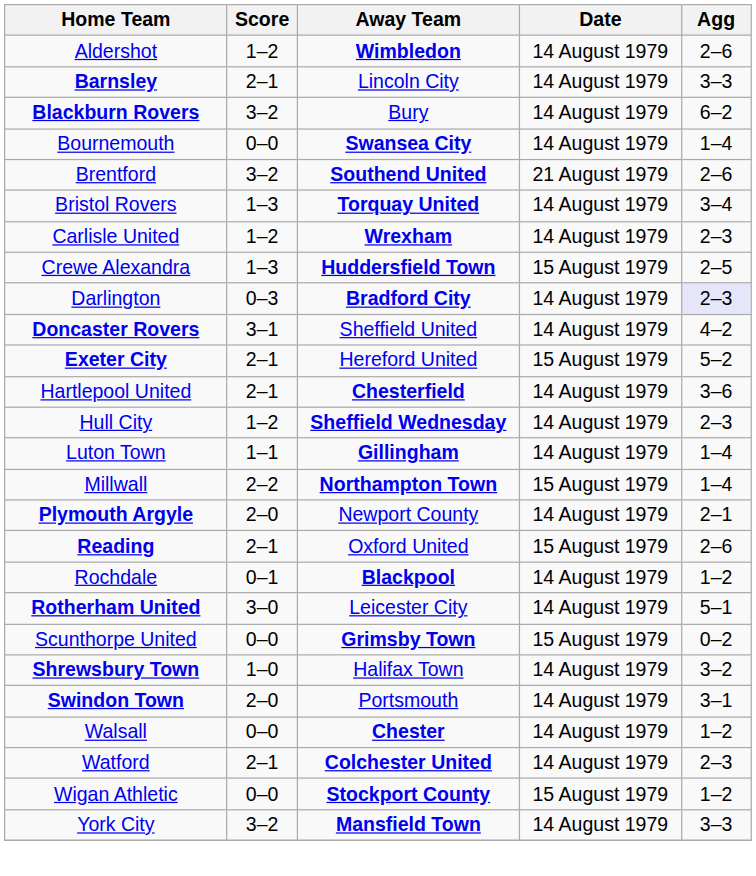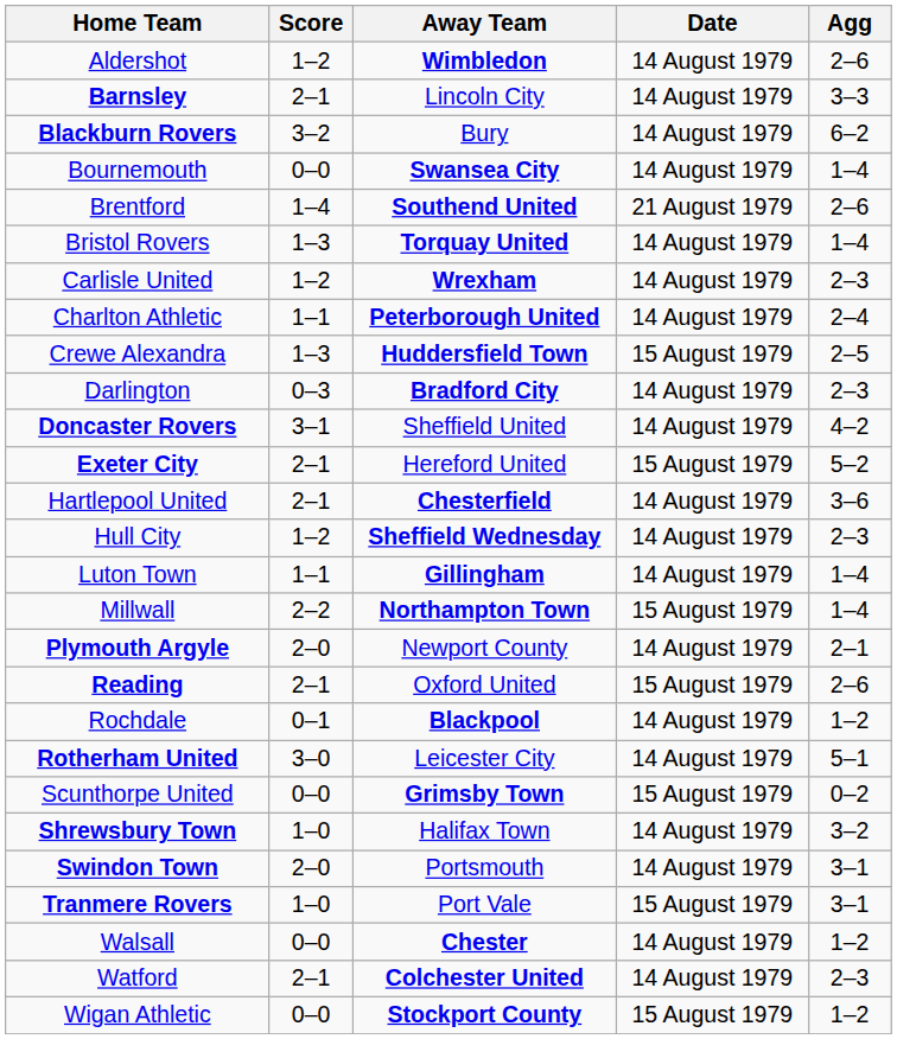 <table class="wikitable" style="text-align:center;">
 <tr>
 <th width=175>Home Team</th>
 <th width=50>Score</th>
 <th width=175>Away Team</th>
 <th width= 125>Date</th>
 <th width= 50>Agg</th>
 </tr>
 <tr>
 <td><a href='#'>Aldershot</a></td>
 <td>1–2</td>
 <td><strong><a href='#'>Wimbledon</a></strong></td>
 <td>14 August 1979</td>
 <td>2–6</td>
 </tr>
 <tr>
 <td><strong><a href='#'>Barnsley</a></strong></td>
 <td>2–1</td>
 <td><a href='#'>Lincoln City</a></td>
 <td>14 August 1979</td>
 <td>3–3</td>
 </tr>
 <tr>
 <td><strong><a href='#'>Blackburn Rovers</a></strong></td>
 <td>3–2</td>
 <td><a href='#'>Bury</a></td>
 <td>14 August 1979</td>
 <td>6–2</td>
 </tr>
 <tr>
 <td><a href='#'>Bournemouth</a></td>
 <td>0–0</td>
 <td><strong><a href='#'>Swansea City</a></strong></td>
 <td>14 August 1979</td>
 <td>1–4</td>
 </tr>
 <tr>
 <td><a href='#'>Brentford</a></td>
-<td>3–2</td>
+<td>1–4</td>
 <td><strong><a href='#'>Southend United</a></strong></td>
 <td>21 August 1979</td>
 <td>2–6</td>
 </tr>
 <tr>
 <td><a href='#'>Bristol Rovers</a></td>
 <td>1–3</td>
 <td><strong><a href='#'>Torquay United</a></strong></td>
 <td>14 August 1979</td>
-<td>3–4</td>
+<td>1–4</td>
 </tr>
 <tr>
 <td><a href='#'>Carlisle United</a></td>
 <td>1–2</td>
 <td><strong><a href='#'>Wrexham</a></strong></td>
 <td>14 August 1979</td>
 <td>2–3</td>
+</tr>
+<tr>
+<td><a href='#'>Charlton Athletic</a></td>
+<td>1–1</td>
+<td><strong><a href='#'>Peterborough United</a></strong></td>
+<td>14 August 1979</td>
+<td>2–4</td>
 </tr>
 <tr>
 <td><a href='#'>Crewe Alexandra</a></td>
 <td>1–3</td>
 <td><strong><a href='#'>Huddersfield Town</a></strong></td>
 <td>15 August 1979</td>
 <td>2–5</td>
 </tr>
 <tr>
 <td><a href='#'>Darlington</a></td>
 <td>0–3</td>
 <td><strong><a href='#'>Bradford City</a></strong></td>
 <td>14 August 1979</td>
-<td style="background: lavender;">2–3</td>
+<td>2–3</td>
 </tr>
 <tr>
 <td><strong><a href='#'>Doncaster Rovers</a></strong></td>
 <td>3–1</td>
 <td><a href='#'>Sheffield United</a></td>
 <td>14 August 1979</td>
 <td>4–2</td>
 </tr>
 <tr>
 <td><strong><a href='#'>Exeter City</a></strong></td>
 <td>2–1</td>
 <td><a href='#'>Hereford United</a></td>
 <td>15 August 1979</td>
 <td>5–2</td>
 </tr>
 <tr>
 <td><a href='#'>Hartlepool United</a></td>
 <td>2–1</td>
 <td><strong><a href='#'>Chesterfield</a></strong></td>
 <td>14 August 1979</td>
 <td>3–6</td>
 </tr>
 <tr>
 <td><a href='#'>Hull City</a></td>
 <td>1–2</td>
 <td><strong><a href='#'>Sheffield Wednesday</a></strong></td>
 <td>14 August 1979</td>
 <td>2–3</td>
 </tr>
 <tr>
 <td><a href='#'>Luton Town</a></td>
 <td>1–1</td>
 <td><strong><a href='#'>Gillingham</a></strong></td>
 <td>14 August 1979</td>
 <td>1–4</td>
 </tr>
 <tr>
 <td><a href='#'>Millwall</a></td>
 <td>2–2</td>
 <td><strong><a href='#'>Northampton Town</a></strong></td>
 <td>15 August 1979</td>
 <td>1–4</td>
 </tr>
 <tr>
 <td><strong><a href='#'>Plymouth Argyle</a></strong></td>
 <td>2–0</td>
 <td><a href='#'>Newport County</a></td>
 <td>14 August 1979</td>
 <td>2–1</td>
 </tr>
 <tr>
 <td><strong><a href='#'>Reading</a></strong></td>
 <td>2–1</td>
 <td><a href='#'>Oxford United</a></td>
 <td>15 August 1979</td>
 <td>2–6</td>
 </tr>
 <tr>
 <td><a href='#'>Rochdale</a></td>
 <td>0–1</td>
 <td><strong><a href='#'>Blackpool</a></strong></td>
 <td>14 August 1979</td>
 <td>1–2</td>
 </tr>
 <tr>
 <td><strong><a href='#'>Rotherham United</a></strong></td>
 <td>3–0</td>
 <td><a href='#'>Leicester City</a></td>
 <td>14 August 1979</td>
 <td>5–1</td>
 </tr>
 <tr>
 <td><a href='#'>Scunthorpe United</a></td>
 <td>0–0</td>
 <td><strong><a href='#'>Grimsby Town</a></strong></td>
 <td>15 August 1979</td>
 <td>0–2</td>
 </tr>
 <tr>
 <td><strong><a href='#'>Shrewsbury Town</a></strong></td>
 <td>1–0</td>
 <td><a href='#'>Halifax Town</a></td>
 <td>14 August 1979</td>
 <td>3–2</td>
 </tr>
 <tr>
 <td><strong><a href='#'>Swindon Town</a></strong></td>
 <td>2–0</td>
 <td><a href='#'>Portsmouth</a></td>
 <td>14 August 1979</td>
 <td>3–1</td>
 </tr>
 <tr>
+<td><strong><a href='#'>Tranmere Rovers</a></strong></td>
+<td>1–0</td>
+<td><a href='#'>Port Vale</a></td>
+<td>15 August 1979</td>
+<td>3–1</td>
+</tr>
+<tr>
 <td><a href='#'>Walsall</a></td>
 <td>0–0</td>
 <td><strong><a href='#'>Chester</a></strong></td>
 <td>14 August 1979</td>
 <td>1–2</td>
 </tr>
 <tr>
 <td><a href='#'>Watford</a></td>
 <td>2–1</td>
 <td><strong><a href='#'>Colchester United</a></strong></td>
 <td>14 August 1979</td>
 <td>2–3</td>
 </tr>
 <tr>
 <td><a href='#'>Wigan Athletic</a></td>
 <td>0–0</td>
 <td><strong><a href='#'>Stockport County</a></strong></td>
 <td>15 August 1979</td>
 <td>1–2</td>
 </tr>
 <tr>
-<td><a href='#'>York City</a></td>
-<td>3–2</td>
-<td><strong><a href='#'>Mansfield Town</a></strong></td>
-<td>14 August 1979</td>
-<td>3–3</td>
-</tr>
-<tr>
 </tr>
 </table>
